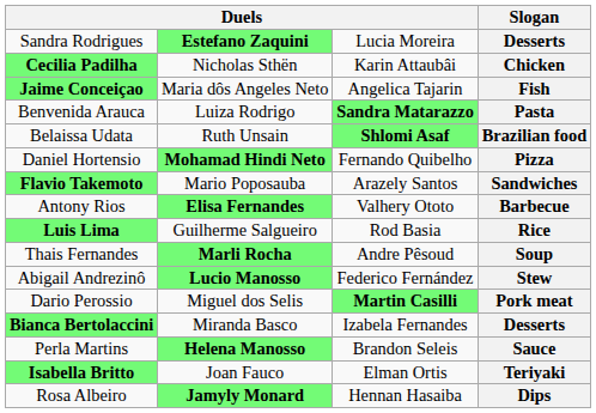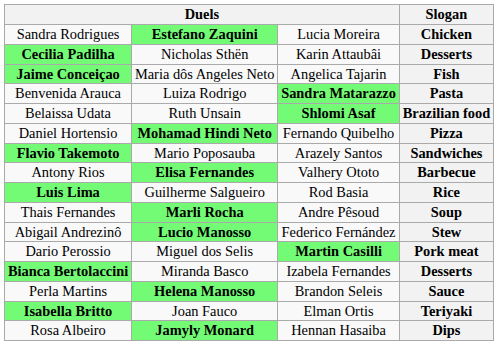 <table class="wikitable" style="text-align: center; font-size: 90%; line-height:13px;">
 <tr>
 <th colspan=6>Duels</th>
 <th>Slogan</th>
 </tr>
 <tr>
 <td colspan=2>Sandra Rodrigues</td>
 <td colspan=2 bgcolor=#73FB76><strong>Estefano Zaquini</strong></td>
 <td colspan=2>Lucia Moreira</td>
-<th>Desserts</th>
+<th>Chicken</th>
 </tr>
 <tr>
 <td colspan=2 bgcolor=#73FB76><strong>Cecilia Padilha</strong></td>
 <td colspan=2>Nicholas Sthën</td>
 <td colspan=2>Karin Attaubâi</td>
-<th>Chicken</th>
+<th>Desserts</th>
 </tr>
 <tr>
 <td colspan=2 bgcolor=#73FB76><strong>Jaime Conceiçao</strong></td>
 <td colspan=2>Maria dôs Angeles Neto</td>
 <td colspan=2>Angelica Tajarin</td>
 <th>Fish</th>
 </tr>
 <tr>
 <td colspan=2>Benvenida Arauca</td>
 <td colspan=2>Luiza Rodrigo</td>
 <td colspan=2 bgcolor=#73FB76><strong>Sandra Matarazzo</strong></td>
 <th>Pasta</th>
 </tr>
 <tr>
 <td colspan=2>Belaissa Udata</td>
 <td colspan=2>Ruth Unsain</td>
 <td colspan=2 bgcolor=#73FB76><strong>Shlomi Asaf</strong></td>
 <th>Brazilian food</th>
 </tr>
 <tr>
 <td colspan=2>Daniel Hortensio</td>
 <td colspan=2 bgcolor=#73FB76><strong>Mohamad Hindi Neto</strong></td>
 <td colspan=2>Fernando Quibelho</td>
 <th>Pizza</th>
 </tr>
 <tr>
 <td colspan=2 bgcolor=#73FB76><strong>Flavio Takemoto</strong></td>
 <td colspan=2>Mario Poposauba</td>
 <td colspan=2>Arazely Santos</td>
 <th>Sandwiches</th>
 </tr>
 <tr>
 <td colspan=2>Antony Rios</td>
 <td colspan=2 bgcolor=#73FB76><strong>Elisa Fernandes</strong></td>
 <td colspan=2>Valhery Ototo</td>
 <th>Barbecue</th>
 </tr>
 <tr>
 <td colspan=2 bgcolor=#73FB76><strong>Luis Lima</strong></td>
 <td colspan=2>Guilherme Salgueiro</td>
 <td colspan=2>Rod Basia</td>
 <th>Rice</th>
 </tr>
 <tr>
 <td colspan=2>Thais Fernandes</td>
 <td colspan=2 bgcolor=#73FB76><strong>Marli Rocha</strong></td>
 <td colspan=2>Andre Pêsoud</td>
 <th>Soup</th>
 </tr>
 <tr>
 <td colspan=2>Abigail Andrezinô</td>
 <td colspan=2 bgcolor=#73FB76><strong>Lucio Manosso</strong></td>
 <td colspan=2>Federico Fernández</td>
 <th>Stew</th>
 </tr>
 <tr>
 <td colspan=2>Dario Perossio</td>
 <td colspan=2>Miguel dos Selis</td>
 <td colspan=2 bgcolor=#73FB76><strong>Martin Casilli</strong></td>
 <th>Pork meat</th>
 </tr>
 <tr>
 <td colspan=2 bgcolor=#73FB76><strong>Bianca Bertolaccini</strong></td>
 <td colspan=2>Miranda Basco</td>
 <td colspan=2>Izabela Fernandes</td>
 <th>Desserts</th>
 </tr>
 <tr>
 <td colspan=2>Perla Martins</td>
 <td colspan=2 bgcolor=#73FB76><strong>Helena Manosso</strong></td>
 <td colspan=2>Brandon Seleis</td>
 <th>Sauce</th>
 </tr>
 <tr>
 <td colspan=2 bgcolor=#73FB76><strong>Isabella Britto</strong></td>
 <td colspan=2>Joan Fauco</td>
 <td colspan=2>Elman Ortis</td>
 <th>Teriyaki</th>
 </tr>
 <tr>
 <td colspan=2>Rosa Albeiro</td>
 <td colspan=2 bgcolor=#73FB76><strong>Jamyly Monard</strong></td>
 <td colspan=2>Hennan Hasaiba</td>
 <th>Dips</th>
 </tr>
 </table>
